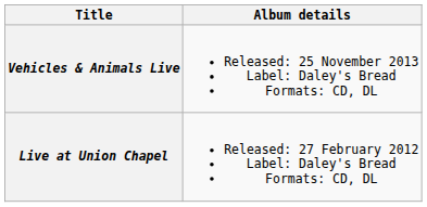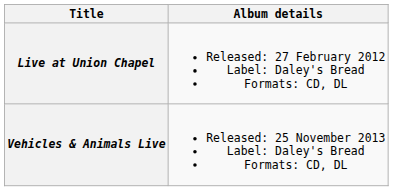 <table class="wikitable plainrowheaders" style="text-align:center;">
 <tr>
 <th scope="col">Title</th>
 <th scope="col">Album details</th>
 </tr>
 <tr>
+<th scope="row"><em>Live at Union Chapel</em></th>
+<td><br><ul><li>Released: 27 February 2012</li><li>Label: Daley's Bread</li><li>Formats: CD, DL</li></ul></td>
+</tr>
+<tr>
 <th scope="row"><em>Vehicles & Animals Live</em></th>
 <td><br><ul><li>Released: 25 November 2013</li><li>Label: Daley's Bread</li><li>Formats: CD, DL</li></ul></td>
 </tr>
-<tr>
-<th scope="row"><em>Live at Union Chapel</em></th>
-<td><br><ul><li>Released: 27 February 2012</li><li>Label: Daley's Bread</li><li>Formats: CD, DL</li></ul></td>
-</tr>
 </table>
